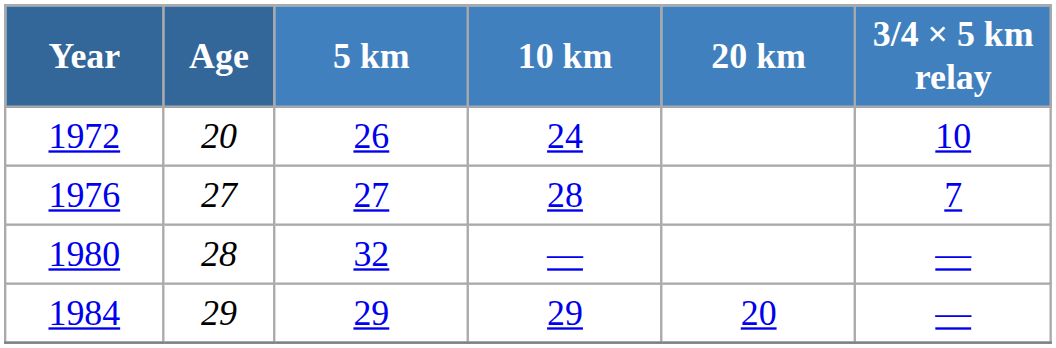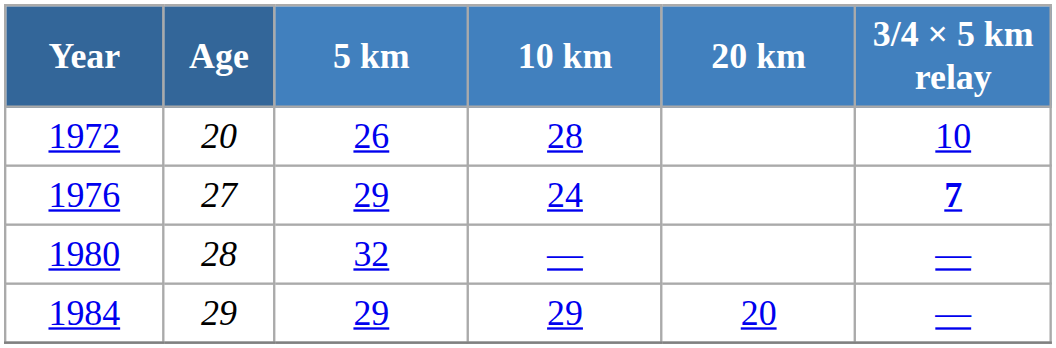 <table class="wikitable" style="font-size:95%; text-align:center; border:grey solid 1px; border-collapse:collapse; background:#ffffff;">
 <tr>
 <th style="background-color:#369; color:white; width:60px;"> Year </th>
 <th style="background-color:#369; color:white; width:40px;"> Age </th>
 <th style="background-color:#4180be; color:white; width:75px;"> 5 km </th>
 <th style="background-color:#4180be; color:white; width:75px;"> 10 km </th>
 <th style="background-color:#4180be; color:white; width:75px;"> 20 km </th>
 <th style="background-color:#4180be; color:white; width:75px;"> 3/4 × 5 km <br> relay </th>
 </tr>
 <tr>
 <td><a href='#'>1972</a></td>
 <td><em>20</em></td>
 <td><a href='#'>26</a></td>
-<td><a href='#'>24</a></td>
+<td><a href='#'>28</a></td>
 <td></td>
 <td><a href='#'>10</a></td>
 </tr>
 <tr>
 <td><a href='#'>1976</a></td>
 <td><em>27</em></td>
-<td><a href='#'>27</a></td>
-<td><a href='#'>28</a></td>
+<td><a href='#'>29</a></td>
+<td><a href='#'>24</a></td>
 <td></td>
-<td><a href='#'>7</a></td>
+<td><strong><a href='#'>7</a></strong></td>
 </tr>
 <tr>
 <td><a href='#'>1980</a></td>
 <td><em>28</em></td>
 <td><a href='#'>32</a></td>
 <td><a href='#'>—</a></td>
 <td></td>
 <td><a href='#'>—</a></td>
 </tr>
 <tr>
 <td><a href='#'>1984</a></td>
 <td><em>29</em></td>
 <td><a href='#'>29</a></td>
 <td><a href='#'>29</a></td>
 <td><a href='#'>20</a></td>
 <td><a href='#'>—</a></td>
 </tr>
 <tr>
 </tr>
 </table>
